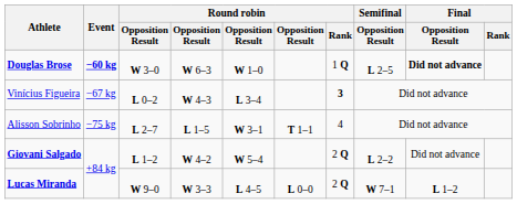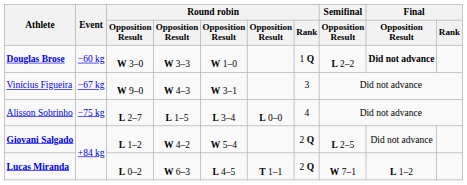 <table class=wikitable style=font-size:90%;text-align:center>
 <tr>
 <th rowspan=2>Athlete</th>
 <th rowspan=2>Event</th>
 <th colspan=5>Round robin</th>
 <th>Semifinal</th>
 <th colspan=2>Final</th>
 </tr>
 <tr style=font-size:95%>
 <th>Opposition<br>Result</th>
 <th>Opposition<br>Result</th>
 <th>Opposition<br>Result</th>
 <th>Opposition<br>Result</th>
 <th>Rank</th>
 <th>Opposition<br>Result</th>
 <th>Opposition<br>Result</th>
 <th>Rank</th>
 </tr>
 <tr>
 <td align=left><strong><a href='#'>Douglas Brose</a></strong></td>
-<td align=left><strong><a href='#'>−60 kg</a></strong></td>
+<td align=left><a href='#'>−60 kg</a></td>
 <td><br><strong>W</strong> 3–0</td>
-<td><br><strong>W</strong> 6–3</td>
+<td><br><strong>W</strong> 3–3</td>
 <td><br><strong>W</strong> 1–0</td>
 <td></td>
 <td>1 <strong>Q</strong></td>
-<td><br><strong>L</strong> 2–5</td>
+<td><br><strong>L</strong> 2–2</td>
 <td><strong>Did not advance</strong></td>
 <td></td>
 </tr>
 <tr>
 <td align=left><a href='#'>Vinícius Figueira</a></td>
 <td align=left><a href='#'>−67 kg</a></td>
-<td><br><strong>L</strong> 0–2</td>
+<td><br><strong>W</strong> 9–0</td>
 <td><br><strong>W</strong> 4–3</td>
-<td><br><strong>L</strong> 3–4</td>
+<td><br><strong>W</strong> 3–1</td>
 <td></td>
-<td><strong>3</strong></td>
+<td>3</td>
 <td colspan=3>Did not advance</td>
 </tr>
 <tr>
 <td align=left><a href='#'>Alisson Sobrinho</a></td>
 <td align=left><a href='#'>−75 kg</a></td>
 <td><br><strong>L</strong> 2–7</td>
 <td><br><strong>L</strong> 1–5</td>
-<td><br><strong>W</strong> 3–1</td>
-<td><br><strong>T</strong> 1–1</td>
+<td><br><strong>L</strong> 3–4</td>
+<td><br><strong>L</strong> 0–0</td>
 <td>4</td>
 <td colspan=3>Did not advance</td>
 </tr>
 <tr>
 <td align=left><strong><a href='#'>Giovani Salgado</a></strong></td>
 <td align=left rowspan=2><a href='#'>+84 kg</a></td>
 <td><br><strong>L</strong> 1–2</td>
 <td><br><strong>W</strong> 4–2</td>
 <td><br><strong>W</strong> 5–4</td>
 <td></td>
 <td>2 <strong>Q</strong></td>
-<td><br><strong>L</strong> 2–2</td>
+<td><br><strong>L</strong> 2–5</td>
 <td>Did not advance</td>
 <td></td>
 </tr>
 <tr>
 <td align=left><strong><a href='#'>Lucas Miranda</a></strong></td>
-<td><br><strong>W</strong> 9–0</td>
-<td><br><strong>W</strong> 3–3</td>
+<td><br><strong>L</strong> 0–2</td>
+<td><br><strong>W</strong> 6–3</td>
 <td><br><strong>L</strong> 4–5</td>
-<td><br><strong>L</strong> 0–0</td>
+<td><br><strong>T</strong> 1–1</td>
 <td>2 <strong>Q</strong></td>
 <td><br><strong>W</strong> 7–1</td>
 <td><br><strong>L</strong> 1–2</td>
 <td></td>
 </tr>
 </table>
